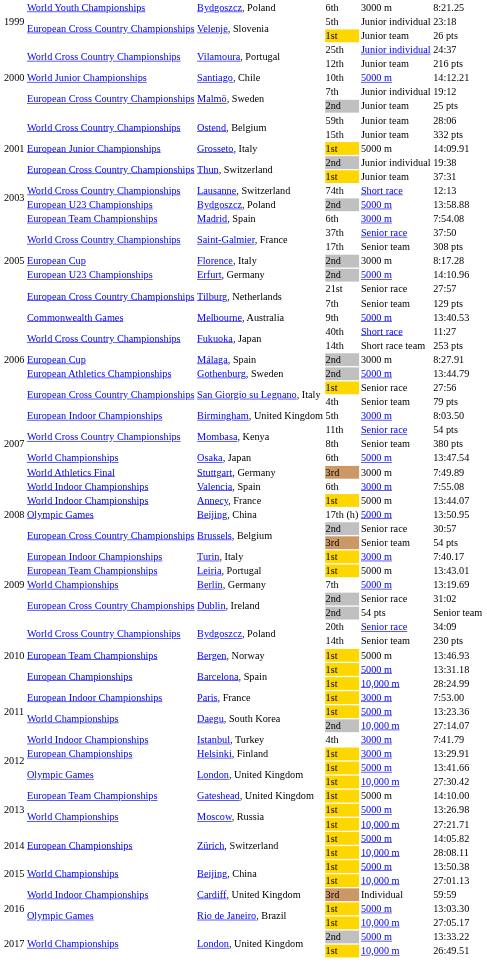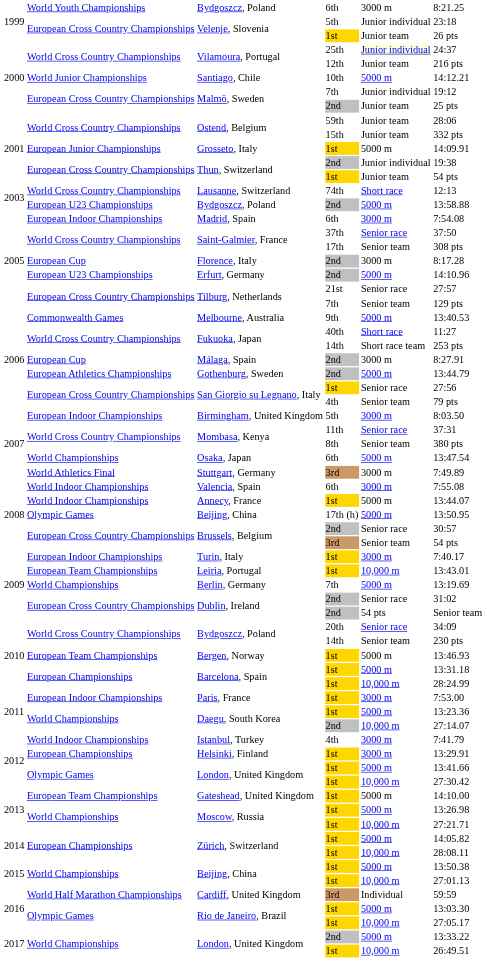 <table>
 <tr>
 <td rowspan=3>1999</td>
 <td><a href='#'>World Youth Championships</a></td>
 <td><a href='#'>Bydgoszcz</a>, Poland</td>
 <td>6th</td>
 <td>3000 m</td>
 <td>8:21.25</td>
 </tr>
 <tr>
 <td rowspan=2><a href='#'>European Cross Country Championships</a></td>
 <td rowspan=2><a href='#'>Velenje</a>, Slovenia</td>
 <td>5th</td>
 <td>Junior individual</td>
 <td>23:18</td>
 </tr>
 <tr>
 <td bgcolor=gold>1st</td>
 <td>Junior team</td>
 <td>26 pts</td>
 </tr>
 <tr>
 <td rowspan=5>2000</td>
 <td rowspan=2><a href='#'>World Cross Country Championships</a></td>
 <td rowspan=2><a href='#'>Vilamoura</a>, Portugal</td>
 <td>25th</td>
-<td><a href='#'>Junior individual</a></td>
+<td style="background: lightyellow;"><a href='#'>Junior individual</a></td>
 <td>24:37</td>
 </tr>
 <tr>
 <td>12th</td>
 <td>Junior team</td>
 <td>216 pts</td>
 </tr>
 <tr>
 <td><a href='#'>World Junior Championships</a></td>
 <td><a href='#'>Santiago</a>, Chile</td>
 <td>10th</td>
 <td><a href='#'>5000 m</a></td>
 <td>14:12.21</td>
 </tr>
 <tr>
 <td rowspan=2><a href='#'>European Cross Country Championships</a></td>
 <td rowspan=2><a href='#'>Malmö</a>, Sweden</td>
 <td>7th</td>
 <td>Junior individual</td>
 <td>19:12</td>
 </tr>
 <tr>
 <td style="background:silver;">2nd</td>
 <td>Junior team</td>
 <td>25 pts</td>
 </tr>
 <tr>
 <td rowspan=5>2001</td>
 <td rowspan=2><a href='#'>World Cross Country Championships</a></td>
 <td rowspan=2><a href='#'>Ostend</a>, Belgium</td>
 <td>59th</td>
 <td>Junior team</td>
 <td>28:06</td>
 </tr>
 <tr>
 <td>15th</td>
 <td>Junior team</td>
 <td>332 pts</td>
 </tr>
 <tr>
 <td><a href='#'>European Junior Championships</a></td>
 <td><a href='#'>Grosseto</a>, Italy</td>
 <td bgcolor=gold>1st</td>
 <td>5000 m</td>
 <td>14:09.91</td>
 </tr>
 <tr>
 <td rowspan=2><a href='#'>European Cross Country Championships</a></td>
 <td rowspan=2><a href='#'>Thun</a>, Switzerland</td>
 <td bgcolor=silver>2nd</td>
 <td>Junior individual</td>
 <td>19:38</td>
 </tr>
 <tr>
 <td bgcolor=gold>1st</td>
 <td>Junior team</td>
-<td>37:31</td>
+<td>54 pts</td>
 </tr>
 <tr>
 <td rowspan=2>2003</td>
 <td><a href='#'>World Cross Country Championships</a></td>
 <td><a href='#'>Lausanne</a>, Switzerland</td>
 <td>74th</td>
 <td><a href='#'>Short race</a></td>
 <td>12:13</td>
 </tr>
 <tr>
 <td><a href='#'>European U23 Championships</a></td>
 <td><a href='#'>Bydgoszcz</a>, Poland</td>
 <td bgcolor=silver>2nd</td>
 <td><a href='#'>5000 m</a></td>
 <td>13:58.88</td>
 </tr>
 <tr>
 <td rowspan=7>2005</td>
-<td><a href='#'>European Team Championships</a></td>
+<td><a href='#'>European Indoor Championships</a></td>
 <td><a href='#'>Madrid</a>, Spain</td>
 <td>6th</td>
 <td><a href='#'>3000 m</a></td>
 <td>7:54.08</td>
 </tr>
 <tr>
 <td rowspan=2><a href='#'>World Cross Country Championships</a></td>
 <td rowspan=2><a href='#'>Saint-Galmier</a>, France</td>
 <td>37th</td>
 <td><a href='#'>Senior race</a></td>
 <td>37:50</td>
 </tr>
 <tr>
 <td>17th</td>
 <td>Senior team</td>
 <td>308 pts</td>
 </tr>
 <tr>
 <td><a href='#'>European Cup</a></td>
 <td><a href='#'>Florence</a>, Italy</td>
 <td bgcolor=silver>2nd</td>
 <td>3000 m</td>
 <td>8:17.28</td>
 </tr>
 <tr>
 <td><a href='#'>European U23 Championships</a></td>
 <td><a href='#'>Erfurt</a>, Germany</td>
 <td bgcolor=silver>2nd</td>
 <td><a href='#'>5000 m</a></td>
 <td>14:10.96</td>
 </tr>
 <tr>
 <td rowspan=2><a href='#'>European Cross Country Championships</a></td>
 <td rowspan=2><a href='#'>Tilburg</a>, Netherlands</td>
 <td>21st</td>
 <td>Senior race</td>
 <td>27:57</td>
 </tr>
 <tr>
 <td>7th</td>
 <td>Senior team</td>
 <td>129 pts</td>
 </tr>
 <tr>
 <td rowspan=7>2006</td>
 <td><a href='#'>Commonwealth Games</a></td>
 <td><a href='#'>Melbourne</a>, Australia</td>
 <td>9th</td>
 <td><a href='#'>5000 m</a></td>
 <td>13:40.53</td>
 </tr>
 <tr>
 <td rowspan=2><a href='#'>World Cross Country Championships</a></td>
 <td rowspan=2><a href='#'>Fukuoka</a>, Japan</td>
 <td>40th</td>
 <td><a href='#'>Short race</a></td>
 <td>11:27</td>
 </tr>
 <tr>
 <td>14th</td>
 <td>Short race team</td>
 <td>253 pts</td>
 </tr>
 <tr>
 <td><a href='#'>European Cup</a></td>
 <td><a href='#'>Málaga</a>, Spain</td>
 <td bgcolor=silver>2nd</td>
 <td>3000 m</td>
 <td>8:27.91</td>
 </tr>
 <tr>
 <td><a href='#'>European Athletics Championships</a></td>
 <td><a href='#'>Gothenburg</a>, Sweden</td>
 <td bgcolor=silver>2nd</td>
 <td><a href='#'>5000 m</a></td>
 <td>13:44.79</td>
 </tr>
 <tr>
 <td rowspan=2><a href='#'>European Cross Country Championships</a></td>
 <td rowspan=2><a href='#'>San Giorgio su Legnano</a>, Italy</td>
 <td bgcolor=gold>1st</td>
 <td>Senior race</td>
 <td>27:56</td>
 </tr>
 <tr>
 <td>4th</td>
 <td>Senior team</td>
 <td>79 pts</td>
 </tr>
 <tr>
 <td rowspan=5>2007</td>
 <td><a href='#'>European Indoor Championships</a></td>
 <td><a href='#'>Birmingham</a>, United Kingdom</td>
 <td>5th</td>
 <td><a href='#'>3000 m</a></td>
 <td>8:03.50</td>
 </tr>
 <tr>
 <td rowspan=2><a href='#'>World Cross Country Championships</a></td>
 <td rowspan=2><a href='#'>Mombasa</a>, Kenya</td>
 <td>11th</td>
 <td><a href='#'>Senior race</a></td>
-<td>54 pts</td>
+<td>37:31</td>
 </tr>
 <tr>
 <td>8th</td>
 <td>Senior team</td>
 <td>380 pts</td>
 </tr>
 <tr>
 <td><a href='#'>World Championships</a></td>
 <td><a href='#'>Osaka</a>, Japan</td>
 <td>6th</td>
 <td><a href='#'>5000 m</a></td>
 <td>13:47.54</td>
 </tr>
 <tr>
 <td><a href='#'>World Athletics Final</a></td>
 <td><a href='#'>Stuttgart</a>, Germany</td>
 <td bgcolor=cc9966>3rd</td>
 <td>3000 m</td>
 <td>7:49.89</td>
 </tr>
 <tr>
 <td rowspan=5>2008</td>
 <td><a href='#'>World Indoor Championships</a></td>
 <td><a href='#'>Valencia</a>, Spain</td>
 <td>6th</td>
 <td><a href='#'>3000 m</a></td>
 <td>7:55.08</td>
 </tr>
 <tr>
 <td><a href='#'>World Indoor Championships</a></td>
 <td><a href='#'>Annecy</a>, France</td>
 <td bgcolor=gold>1st</td>
 <td>5000 m</td>
 <td>13:44.07</td>
 </tr>
 <tr>
 <td><a href='#'>Olympic Games</a></td>
 <td><a href='#'>Beijing</a>, China</td>
 <td>17th (h)</td>
 <td><a href='#'>5000 m</a></td>
 <td>13:50.95</td>
 </tr>
 <tr>
 <td rowspan=2><a href='#'>European Cross Country Championships</a></td>
 <td rowspan=2><a href='#'>Brussels</a>, Belgium</td>
 <td bgcolor=silver>2nd</td>
 <td>Senior race</td>
 <td>30:57</td>
 </tr>
 <tr>
 <td bgcolor=cc9966>3rd</td>
 <td>Senior team</td>
 <td>54 pts</td>
 </tr>
 <tr>
 <td rowspan=5>2009</td>
 <td><a href='#'>European Indoor Championships</a></td>
 <td><a href='#'>Turin</a>, Italy</td>
 <td bgcolor=gold>1st</td>
 <td><a href='#'>3000 m</a></td>
 <td>7:40.17 <strong></strong></td>
 </tr>
 <tr>
 <td><a href='#'>European Team Championships</a></td>
 <td><a href='#'>Leiria</a>, Portugal</td>
 <td bgcolor=gold>1st</td>
-<td>5000 m</td>
+<td><a href='#'>10,000 m</a></td>
 <td>13:43.01</td>
 </tr>
 <tr>
 <td><a href='#'>World Championships</a></td>
 <td><a href='#'>Berlin</a>, Germany</td>
 <td>7th</td>
 <td><a href='#'>5000 m</a></td>
 <td>13:19.69</td>
 </tr>
 <tr>
 <td rowspan=2><a href='#'>European Cross Country Championships</a></td>
 <td rowspan=2><a href='#'>Dublin</a>, Ireland</td>
 <td bgcolor=silver>2nd</td>
 <td>Senior race</td>
 <td>31:02</td>
 </tr>
 <tr>
 <td bgcolor=silver>2nd</td>
 <td>54 pts</td>
 <td>Senior team</td>
 </tr>
 <tr>
 <td rowspan=5>2010</td>
 <td rowspan=2><a href='#'>World Cross Country Championships</a></td>
 <td rowspan=2><a href='#'>Bydgoszcz</a>, Poland</td>
 <td>20th</td>
 <td><a href='#'>Senior race</a></td>
 <td>34:09</td>
 </tr>
 <tr>
 <td>14th</td>
 <td>Senior team</td>
 <td>230 pts</td>
 </tr>
 <tr>
 <td><a href='#'>European Team Championships</a></td>
 <td><a href='#'>Bergen</a>, Norway</td>
 <td bgcolor=gold>1st</td>
 <td>5000 m</td>
 <td>13:46.93</td>
 </tr>
 <tr>
 <td rowspan=2><a href='#'>European Championships</a></td>
 <td rowspan=2><a href='#'>Barcelona</a>, Spain</td>
 <td bgcolor=gold>1st</td>
 <td><a href='#'>5000 m</a></td>
 <td>13:31.18</td>
 </tr>
 <tr>
 <td bgcolor=gold>1st</td>
 <td><a href='#'>10,000 m</a></td>
 <td>28:24.99</td>
 </tr>
 <tr>
 <td rowspan=3>2011</td>
 <td><a href='#'>European Indoor Championships</a></td>
 <td><a href='#'>Paris</a>, France</td>
 <td bgcolor=gold>1st</td>
 <td><a href='#'>3000 m</a></td>
 <td>7:53.00</td>
 </tr>
 <tr>
 <td rowspan=2><a href='#'>World Championships</a></td>
 <td rowspan=2><a href='#'>Daegu</a>, South Korea</td>
 <td bgcolor=gold>1st</td>
 <td><a href='#'>5000 m</a></td>
 <td>13:23.36</td>
 </tr>
 <tr>
 <td bgcolor=silver>2nd</td>
 <td><a href='#'>10,000 m</a></td>
 <td>27:14.07</td>
 </tr>
 <tr>
 <td rowspan=4>2012</td>
 <td><a href='#'>World Indoor Championships</a></td>
 <td><a href='#'>Istanbul</a>, Turkey</td>
 <td>4th</td>
 <td><a href='#'>3000 m</a></td>
 <td>7:41.79</td>
 </tr>
 <tr>
 <td><a href='#'>European Championships</a></td>
 <td><a href='#'>Helsinki</a>, Finland</td>
 <td bgcolor=gold>1st</td>
 <td><a href='#'>3000 m</a></td>
 <td>13:29.91</td>
 </tr>
 <tr>
 <td rowspan=2><a href='#'>Olympic Games</a></td>
 <td rowspan=2><a href='#'>London</a>, United Kingdom</td>
 <td bgcolor=gold>1st</td>
 <td><a href='#'>5000 m</a></td>
 <td>13:41.66</td>
 </tr>
 <tr>
 <td bgcolor=gold>1st</td>
 <td><a href='#'>10,000 m</a></td>
 <td>27:30.42</td>
 </tr>
 <tr>
 <td rowspan=3>2013</td>
 <td><a href='#'>European Team Championships</a></td>
 <td><a href='#'>Gateshead</a>, United Kingdom</td>
 <td bgcolor=gold>1st</td>
 <td>5000 m</td>
 <td>14:10.00</td>
 </tr>
 <tr>
 <td rowspan=2><a href='#'>World Championships</a></td>
 <td rowspan=2><a href='#'>Moscow</a>, Russia</td>
 <td bgcolor=gold>1st</td>
 <td><a href='#'>5000 m</a></td>
 <td>13:26.98</td>
 </tr>
 <tr>
 <td bgcolor=gold>1st</td>
 <td><a href='#'>10,000 m</a></td>
 <td>27:21.71</td>
 </tr>
 <tr>
 <td rowspan=2>2014</td>
 <td rowspan=2><a href='#'>European Championships</a></td>
 <td rowspan=2><a href='#'>Zürich</a>, Switzerland</td>
 <td bgcolor=gold>1st</td>
 <td><a href='#'>5000 m</a></td>
 <td>14:05.82</td>
 </tr>
 <tr>
 <td bgcolor=gold>1st</td>
 <td><a href='#'>10,000 m</a></td>
 <td>28:08.11</td>
 </tr>
 <tr>
 <td rowspan=2>2015</td>
 <td rowspan=2><a href='#'>World Championships</a></td>
 <td rowspan=2><a href='#'>Beijing</a>, China</td>
 <td bgcolor=gold>1st</td>
 <td><a href='#'>5000 m</a></td>
 <td>13:50.38</td>
 </tr>
 <tr>
 <td bgcolor=gold>1st</td>
 <td><a href='#'>10,000 m</a></td>
 <td>27:01.13</td>
 </tr>
 <tr>
 <td rowspan=3>2016</td>
-<td><a href='#'>World Indoor Championships</a></td>
+<td><a href='#'>World Half Marathon Championships</a></td>
 <td><a href='#'>Cardiff</a>, United Kingdom</td>
 <td bgcolor=cc9966>3rd</td>
 <td>Individual</td>
 <td>59:59</td>
 </tr>
 <tr>
 <td rowspan=2><a href='#'>Olympic Games</a></td>
 <td rowspan=2><a href='#'>Rio de Janeiro</a>, Brazil</td>
 <td bgcolor=gold>1st</td>
 <td><a href='#'>5000 m</a></td>
 <td>13:03.30</td>
 </tr>
 <tr>
 <td bgcolor=gold>1st</td>
 <td><a href='#'>10,000 m</a></td>
 <td>27:05.17</td>
 </tr>
 <tr>
 <td rowspan=2>2017</td>
 <td rowspan=2><a href='#'>World Championships</a></td>
 <td rowspan=2><a href='#'>London</a>, United Kingdom</td>
 <td bgcolor=silver>2nd</td>
 <td><a href='#'>5000 m</a></td>
 <td>13:33.22</td>
 </tr>
 <tr>
 <td bgcolor=gold>1st</td>
 <td><a href='#'>10,000 m</a></td>
 <td>26:49.51</td>
 </tr>
 </table>
